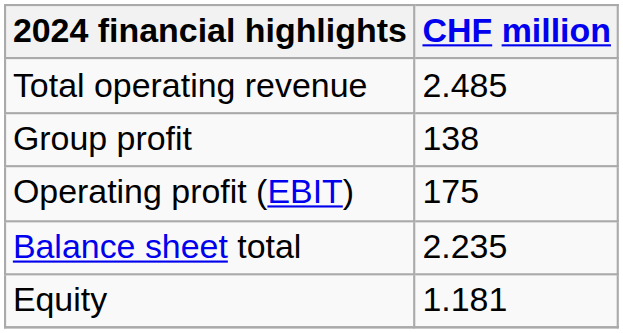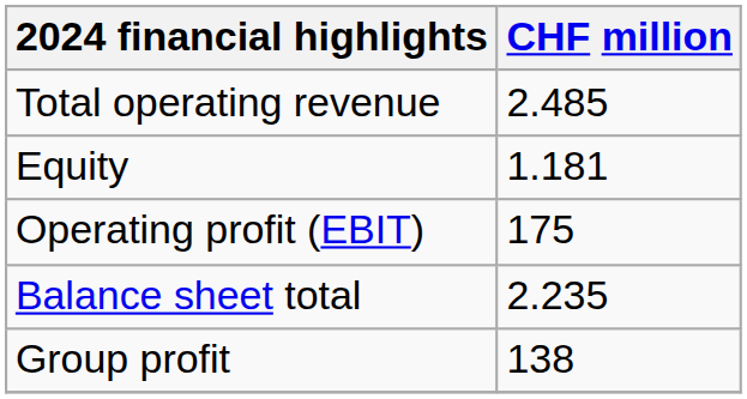 <table class="wikitable">
 <tr>
 <th>2024 financial highlights</th>
 <th><a href='#'>CHF</a> <a href='#'>million</a></th>
 </tr>
 <tr>
 <td>Total operating revenue</td>
 <td>2.485</td>
 </tr>
 <tr>
-<td>Group profit</td>
-<td>138</td>
+<td>Equity</td>
+<td>1.181</td>
 </tr>
 <tr>
 <td>Operating profit (<a href='#'>EBIT</a>)</td>
 <td>175</td>
 </tr>
 <tr>
 <td><a href='#'>Balance sheet</a> total</td>
 <td>2.235</td>
 </tr>
 <tr>
-<td>Equity</td>
-<td>1.181</td>
+<td>Group profit</td>
+<td>138</td>
 </tr>
 <tr>
 </tr>
 </table>
